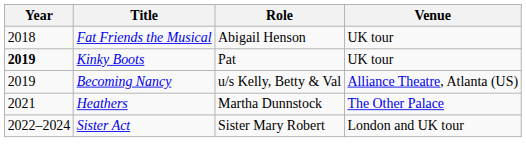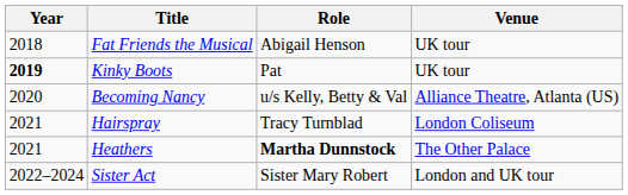 <table class="wikitable">
 <tr>
 <th>Year</th>
 <th>Title</th>
 <th>Role</th>
 <th>Venue</th>
 </tr>
 <tr>
 <td>2018</td>
 <td><em><a href='#'>Fat Friends the Musical</a></em></td>
 <td>Abigail Henson</td>
 <td>UK tour</td>
 </tr>
 <tr>
 <td><strong>2019</strong></td>
 <td><em><a href='#'>Kinky Boots</a></em></td>
 <td>Pat</td>
 <td>UK tour</td>
 </tr>
 <tr>
-<td>2019</td>
+<td>2020</td>
 <td><em><a href='#'>Becoming Nancy</a></em></td>
 <td>u/s Kelly, Betty & Val</td>
 <td><a href='#'>Alliance Theatre</a>, Atlanta (US)</td>
 </tr>
 <tr>
 <td>2021</td>
+<td><a href='#'><em>Hairspray</em></a></td>
+<td>Tracy Turnblad</td>
+<td><a href='#'>London Coliseum</a></td>
+</tr>
+<tr>
+<td>2021</td>
 <td><em><a href='#'>Heathers</a></em></td>
-<td>Martha Dunnstock</td>
+<td><strong>Martha Dunnstock</strong></td>
 <td><a href='#'>The Other Palace</a></td>
 </tr>
 <tr>
 <td>2022–2024</td>
 <td><em><a href='#'>Sister Act</a></em></td>
 <td>Sister Mary Robert</td>
 <td>London and UK tour</td>
 </tr>
 </table>
